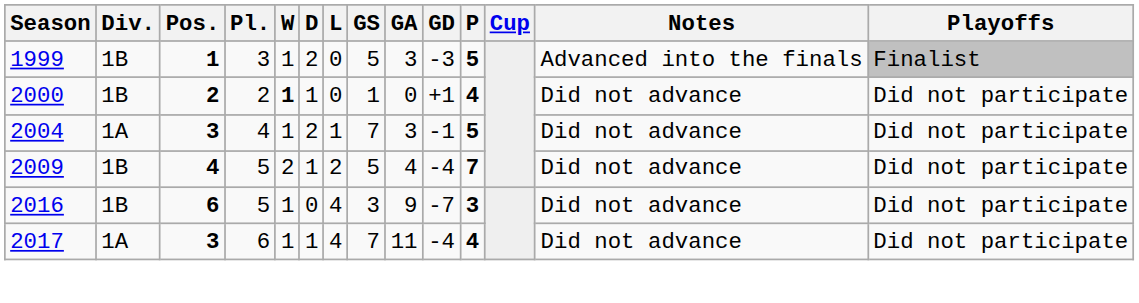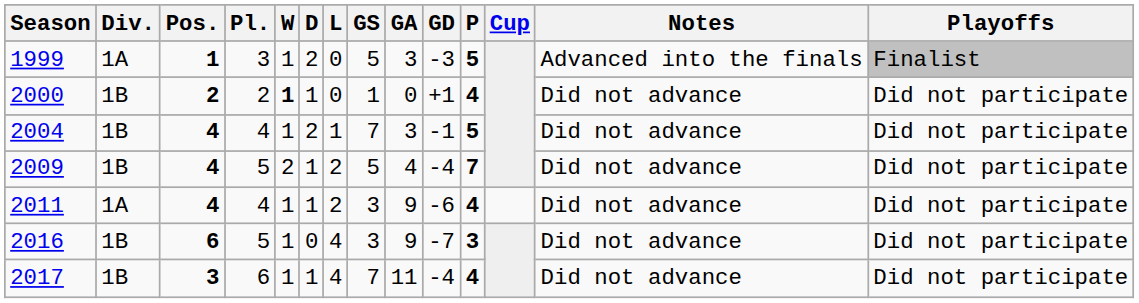 <table class="wikitable">
 <tr style="background:#efefef;">
 <th>Season</th>
 <th>Div.</th>
 <th>Pos.</th>
 <th>Pl.</th>
 <th>W</th>
 <th>D</th>
 <th>L</th>
 <th>GS</th>
 <th>GA</th>
 <th>GD</th>
 <th>P</th>
 <th><a href='#'>Cup</a></th>
 <th>Notes</th>
 <th>Playoffs</th>
 </tr>
 <tr>
 <td><a href='#'>1999</a></td>
-<td>1B</td>
+<td>1A</td>
 <td align=right><strong>1</strong></td>
 <td align=right>3</td>
 <td align=right>1</td>
 <td align=right>2</td>
 <td align=right>0</td>
 <td align=right>5</td>
 <td align=right>3</td>
 <td align=right>-3</td>
 <td align=right><strong>5</strong></td>
 <td rowspan=4 bgcolor=#EFEFEF></td>
 <td>Advanced into the finals</td>
 <td bgcolor=silver>Finalist</td>
 </tr>
 <tr>
 <td><a href='#'>2000</a></td>
 <td>1B</td>
 <td align=right><strong>2</strong></td>
 <td align=right>2</td>
 <td align=right><strong>1</strong></td>
 <td align=right>1</td>
 <td align=right>0</td>
 <td align=right>1</td>
 <td align=right>0</td>
 <td align=right>+1</td>
 <td align=right><strong>4</strong></td>
 <td>Did not advance</td>
 <td>Did not participate</td>
 </tr>
 <tr>
 <td><a href='#'>2004</a></td>
-<td>1A</td>
-<td align=right><strong>3</strong></td>
+<td>1B</td>
+<td align=right><strong>4</strong></td>
 <td align=right>4</td>
 <td align=right>1</td>
 <td align=right>2</td>
 <td align=right>1</td>
 <td align=right>7</td>
 <td align=right>3</td>
 <td align=right>-1</td>
 <td align=right><strong>5</strong></td>
 <td>Did not advance</td>
 <td>Did not participate</td>
 </tr>
 <tr>
 <td><a href='#'>2009</a></td>
 <td>1B</td>
 <td align=right><strong>4</strong></td>
 <td align=right>5</td>
 <td align=right>2</td>
 <td align=right>1</td>
 <td align=right>2</td>
 <td align=right>5</td>
 <td align=right>4</td>
 <td align=right>-4</td>
 <td align=right><strong>7</strong></td>
 <td>Did not advance</td>
 <td>Did not participate</td>
 </tr>
 <tr>
+<td><a href='#'>2011</a></td>
+<td>1A</td>
+<td align=right><strong>4</strong></td>
+<td align=right>4</td>
+<td align=right>1</td>
+<td align=right>1</td>
+<td align=right>2</td>
+<td align=right>3</td>
+<td align=right>9</td>
+<td align=right>-6</td>
+<td align=right><strong>4</strong></td>
+<td></td>
+<td>Did not advance</td>
+<td>Did not participate</td>
+</tr>
+<tr>
 <td><a href='#'>2016</a></td>
 <td>1B</td>
 <td align=right><strong>6</strong></td>
 <td align=right>5</td>
 <td align=right>1</td>
 <td align=right>0</td>
 <td align=right>4</td>
 <td align=right>3</td>
 <td align=right>9</td>
 <td align=right>-7</td>
 <td align=right><strong>3</strong></td>
 <td rowspan=2 bgcolor=EFEFEF></td>
 <td>Did not advance</td>
 <td>Did not participate</td>
 </tr>
 <tr>
 <td><a href='#'>2017</a></td>
-<td>1A</td>
+<td>1B</td>
 <td align=right><strong>3</strong></td>
 <td align=right>6</td>
 <td align=right>1</td>
 <td align=right>1</td>
 <td align=right>4</td>
 <td align=right>7</td>
 <td align=right>11</td>
 <td align=right>-4</td>
 <td align=right><strong>4</strong></td>
 <td>Did not advance</td>
 <td>Did not participate</td>
 </tr>
 </table>
